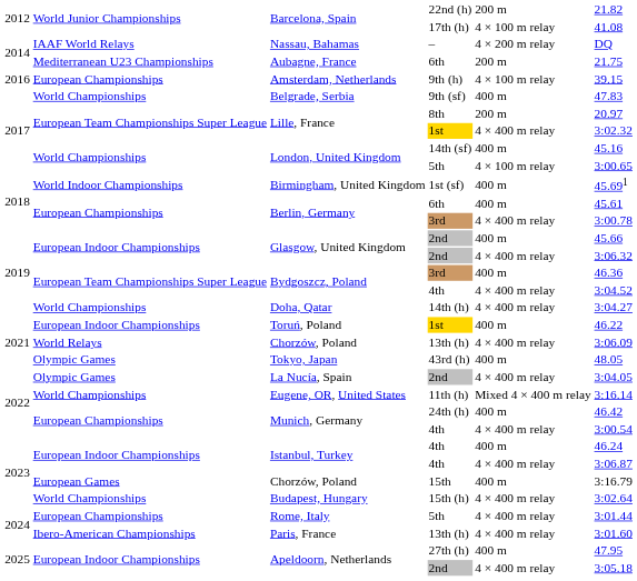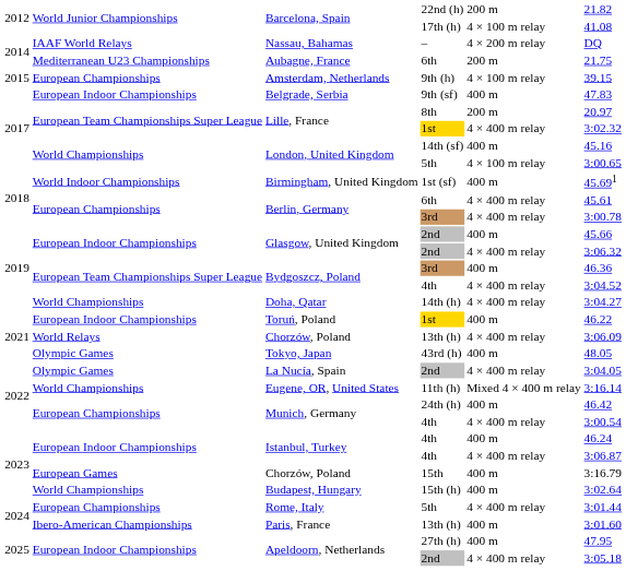 <table>
 <tr>
 <td rowspan=2>2012</td>
 <td rowspan=2><a href='#'>World Junior Championships</a></td>
 <td rowspan=2><a href='#'>Barcelona, Spain</a></td>
 <td>22nd (h)</td>
 <td>200 m</td>
 <td><a href='#'>21.82</a></td>
 </tr>
 <tr>
 <td>17th (h)</td>
 <td>4 × 100 m relay</td>
 <td><a href='#'>41.08</a></td>
 </tr>
 <tr>
 <td rowspan=2>2014</td>
 <td><a href='#'>IAAF World Relays</a></td>
 <td><a href='#'>Nassau, Bahamas</a></td>
 <td>–</td>
 <td>4 × 200 m relay</td>
 <td><a href='#'>DQ</a></td>
 </tr>
 <tr>
 <td><a href='#'>Mediterranean U23 Championships</a></td>
 <td><a href='#'>Aubagne, France</a></td>
 <td>6th</td>
 <td>200 m</td>
 <td><a href='#'>21.75</a></td>
 </tr>
 <tr>
-<td>2016</td>
+<td>2015</td>
 <td><a href='#'>European Championships</a></td>
 <td><a href='#'>Amsterdam, Netherlands</a></td>
 <td>9th (h)</td>
 <td>4 × 100 m relay</td>
 <td><a href='#'>39.15</a></td>
 </tr>
 <tr>
 <td rowspan=5>2017</td>
-<td><a href='#'>World Championships</a></td>
+<td><a href='#'>European Indoor Championships</a></td>
 <td><a href='#'>Belgrade, Serbia</a></td>
 <td>9th (sf)</td>
 <td>400 m </td>
 <td><a href='#'>47.83</a></td>
 </tr>
 <tr>
 <td rowspan=2><a href='#'>European Team Championships Super League</a></td>
 <td rowspan=2><a href='#'>Lille</a>, France</td>
 <td>8th</td>
 <td>200 m</td>
 <td><a href='#'>20.97</a></td>
 </tr>
 <tr>
 <td bgcolor=gold>1st</td>
 <td>4 × 400 m relay</td>
 <td><a href='#'>3:02.32</a></td>
 </tr>
 <tr>
 <td rowspan=2><a href='#'>World Championships</a></td>
 <td rowspan=2><a href='#'>London, United Kingdom</a></td>
 <td>14th (sf)</td>
 <td>400 m</td>
 <td><a href='#'>45.16</a></td>
 </tr>
 <tr>
 <td>5th</td>
 <td>4 × 100 m relay</td>
 <td><a href='#'>3:00.65</a></td>
 </tr>
 <tr>
 <td rowspan=3>2018</td>
 <td><a href='#'>World Indoor Championships</a></td>
 <td><a href='#'>Birmingham</a>, United Kingdom</td>
 <td>1st (sf)</td>
 <td>400 m </td>
 <td><a href='#'>45.69</a><sup>1</sup></td>
 </tr>
 <tr>
 <td rowspan=2><a href='#'>European Championships</a></td>
 <td rowspan=2><a href='#'>Berlin, Germany</a></td>
 <td>6th</td>
-<td>400 m</td>
+<td>4 × 400 m relay</td>
 <td><a href='#'>45.61</a></td>
 </tr>
 <tr>
 <td bgcolor=cc9966>3rd</td>
 <td>4 × 400 m relay</td>
 <td><a href='#'>3:00.78</a></td>
 </tr>
 <tr>
 <td rowspan=5>2019</td>
 <td rowspan=2><a href='#'>European Indoor Championships</a></td>
 <td rowspan=2><a href='#'>Glasgow</a>, United Kingdom</td>
 <td bgcolor=silver>2nd</td>
 <td>400 m </td>
 <td><a href='#'>45.66</a></td>
 </tr>
 <tr>
 <td bgcolor=silver>2nd</td>
 <td>4 × 400 m relay </td>
 <td><a href='#'>3:06.32</a></td>
 </tr>
 <tr>
 <td rowspan=2><a href='#'>European Team Championships Super League</a></td>
 <td rowspan=2><a href='#'>Bydgoszcz, Poland</a></td>
 <td bgcolor=cc9966>3rd</td>
 <td>400 m</td>
 <td><a href='#'>46.36</a></td>
 </tr>
 <tr>
 <td>4th</td>
 <td>4 × 400 m relay</td>
 <td><a href='#'>3:04.52</a></td>
 </tr>
 <tr>
 <td><a href='#'>World Championships</a></td>
 <td><a href='#'>Doha, Qatar</a></td>
 <td>14th (h)</td>
 <td>4 × 400 m relay</td>
 <td><a href='#'>3:04.27</a></td>
 </tr>
 <tr>
 <td rowspan=3>2021</td>
 <td><a href='#'>European Indoor Championships</a></td>
 <td><a href='#'>Toruń</a>, Poland</td>
 <td bgcolor=gold>1st</td>
 <td>400 m </td>
 <td><a href='#'>46.22</a></td>
 </tr>
 <tr>
 <td><a href='#'>World Relays</a></td>
 <td><a href='#'>Chorzów</a>, Poland</td>
 <td>13th (h)</td>
 <td>4 × 400 m relay</td>
 <td><a href='#'>3:06.09</a></td>
 </tr>
 <tr>
 <td><a href='#'>Olympic Games</a></td>
 <td><a href='#'>Tokyo, Japan</a></td>
 <td>43rd (h)</td>
 <td>400 m</td>
 <td><a href='#'>48.05</a></td>
 </tr>
 <tr>
 <td rowspan=4>2022</td>
 <td><a href='#'>Olympic Games</a></td>
 <td><a href='#'>La Nucía</a>, Spain</td>
 <td bgcolor=silver>2nd</td>
 <td>4 × 400 m relay</td>
 <td><a href='#'>3:04.05</a></td>
 </tr>
 <tr>
 <td><a href='#'>World Championships</a></td>
 <td><a href='#'>Eugene, OR</a>, <a href='#'>United States</a></td>
 <td>11th (h)</td>
 <td>Mixed 4 × 400 m relay</td>
 <td><a href='#'>3:16.14</a></td>
 </tr>
 <tr>
 <td rowspan=2><a href='#'>European Championships</a></td>
 <td rowspan=2><a href='#'>Munich</a>, Germany</td>
 <td>24th (h)</td>
 <td>400 m</td>
 <td><a href='#'>46.42</a></td>
 </tr>
 <tr>
 <td>4th</td>
 <td>4 × 400 m relay</td>
 <td><a href='#'>3:00.54</a></td>
 </tr>
 <tr>
 <td rowspan=4>2023</td>
 <td rowspan=2><a href='#'>European Indoor Championships</a></td>
 <td rowspan=2><a href='#'>Istanbul, Turkey</a></td>
 <td>4th</td>
 <td>400 m </td>
 <td><a href='#'>46.24</a></td>
 </tr>
 <tr>
 <td>4th</td>
 <td>4 × 400 m relay </td>
 <td><a href='#'>3:06.87</a></td>
 </tr>
 <tr>
 <td><a href='#'>European Games</a></td>
 <td>Chorzów, Poland</td>
 <td>15th</td>
 <td>400 m</td>
 <td>3:16.79</td>
 </tr>
 <tr>
 <td><a href='#'>World Championships</a></td>
 <td><a href='#'>Budapest, Hungary</a></td>
 <td>15th (h)</td>
-<td>4 × 400 m relay</td>
+<td>400 m</td>
 <td><a href='#'>3:02.64</a></td>
 </tr>
 <tr>
 <td rowspan=2>2024</td>
 <td><a href='#'>European Championships</a></td>
 <td><a href='#'>Rome, Italy</a></td>
 <td>5th</td>
 <td>4 × 400 m relay</td>
 <td><a href='#'>3:01.44</a></td>
 </tr>
 <tr>
 <td><a href='#'>Ibero-American Championships</a></td>
 <td><a href='#'>Paris</a>, France</td>
 <td>13th (h)</td>
-<td>4 × 400 m relay</td>
+<td>400 m</td>
 <td><a href='#'>3:01.60</a></td>
 </tr>
 <tr>
 <td rowspan=2>2025</td>
 <td rowspan=2><a href='#'>European Indoor Championships</a></td>
 <td rowspan=2><a href='#'>Apeldoorn</a>, Netherlands</td>
 <td>27th (h)</td>
 <td>400 m </td>
 <td><a href='#'>47.95</a></td>
 </tr>
 <tr>
 <td bgcolor=silver>2nd</td>
 <td>4 × 400 m relay</td>
 <td><a href='#'>3:05.18</a></td>
 </tr>
 </table>
